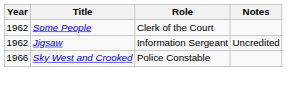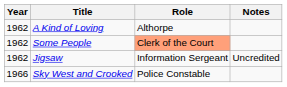 <table class="wikitable">
 <tr>
 <th>Year</th>
 <th>Title</th>
 <th>Role</th>
 <th>Notes</th>
 </tr>
 <tr>
 <td>1962</td>
+<td><em><a href='#'>A Kind of Loving</a></em></td>
+<td>Althorpe</td>
+<td></td>
+</tr>
+<tr>
+<td>1962</td>
 <td><em><a href='#'>Some People</a></em></td>
-<td>Clerk of the Court</td>
+<td style="background: lightsalmon;">Clerk of the Court</td>
 <td></td>
 </tr>
 <tr>
 <td>1962</td>
 <td><em><a href='#'>Jigsaw</a></em></td>
 <td>Information Sergeant</td>
 <td>Uncredited</td>
 </tr>
 <tr>
 <td>1966</td>
 <td><em><a href='#'>Sky West and Crooked</a></em></td>
 <td>Police Constable</td>
 <td></td>
 </tr>
 </table>
